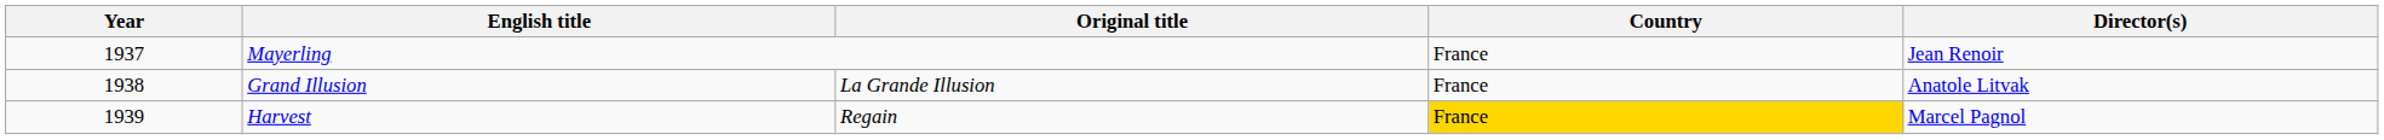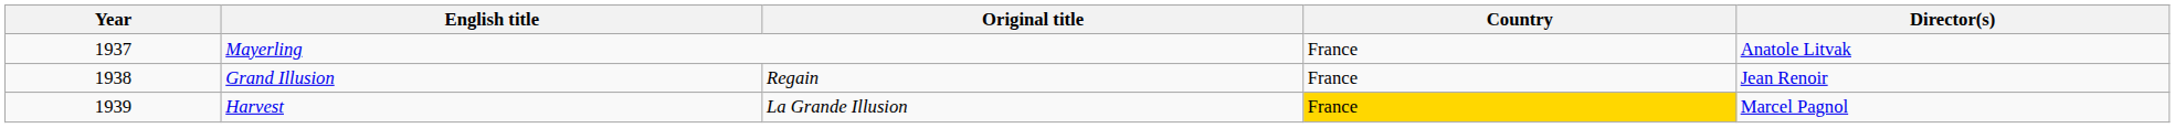 <table class="wikitable" width="95%" cellpadding="5">
 <tr>
 <th width="10%">Year</th>
 <th width="25%">English title</th>
 <th width="25%">Original title</th>
 <th width="20%">Country</th>
 <th width="20%">Director(s)</th>
 </tr>
 <tr>
 <td style="text-align:center;">1937</td>
 <td colspan="2"><em><a href='#'>Mayerling</a></em></td>
 <td>France</td>
-<td><a href='#'>Jean Renoir</a></td>
+<td><a href='#'>Anatole Litvak</a></td>
 </tr>
 <tr>
 <td style="text-align:center;">1938</td>
 <td><em><a href='#'>Grand Illusion</a></em></td>
-<td><em>La Grande Illusion</em></td>
+<td><em>Regain</em></td>
 <td>France</td>
-<td><a href='#'>Anatole Litvak</a></td>
+<td><a href='#'>Jean Renoir</a></td>
 </tr>
 <tr>
 <td style="text-align:center;">1939</td>
 <td><em><a href='#'>Harvest</a></em></td>
-<td><em>Regain</em></td>
+<td><em>La Grande Illusion</em></td>
 <td style="background: gold;">France</td>
 <td><a href='#'>Marcel Pagnol</a></td>
 </tr>
 </table>
